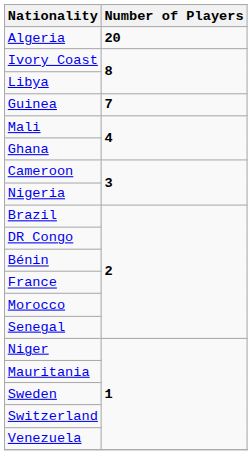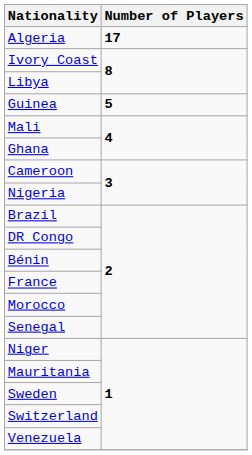 <table class="wikitable">
 <tr>
 <th>Nationality</th>
 <th>Number of Players</th>
 </tr>
 <tr>
 <td> <a href='#'>Algeria</a></td>
-<td><strong>20</strong></td>
+<td><strong>17</strong></td>
 </tr>
 <tr>
 <td> <a href='#'>Ivory Coast</a></td>
 <td align="left" rowspan="2"><strong>8</strong></td>
 </tr>
 <tr>
 <td> <a href='#'>Libya</a></td>
 </tr>
 <tr>
 <td> <a href='#'>Guinea</a></td>
-<td><strong>7</strong></td>
+<td><strong>5</strong></td>
 </tr>
 <tr>
 <td> <a href='#'>Mali</a></td>
 <td align="left" rowspan="2"><strong>4</strong></td>
 </tr>
 <tr>
 <td> <a href='#'>Ghana</a></td>
 </tr>
 <tr>
 <td> <a href='#'>Cameroon</a></td>
 <td align="left" rowspan="2"><strong>3</strong></td>
 </tr>
 <tr>
 <td> <a href='#'>Nigeria</a></td>
 </tr>
 <tr>
 <td> <a href='#'>Brazil</a></td>
 <td align="left" rowspan="6"><strong>2</strong></td>
 </tr>
 <tr>
 <td> <a href='#'>DR Congo</a></td>
 </tr>
 <tr>
 <td> <a href='#'>Bénin</a></td>
 </tr>
 <tr>
 <td> <a href='#'>France</a></td>
 </tr>
 <tr>
 <td> <a href='#'>Morocco</a></td>
 </tr>
 <tr>
 <td> <a href='#'>Senegal</a></td>
 </tr>
 <tr>
 <td> <a href='#'>Niger</a></td>
 <td align="left" rowspan="5"><strong>1</strong></td>
 </tr>
 <tr>
 <td> <a href='#'>Mauritania</a></td>
 </tr>
 <tr>
 <td> <a href='#'>Sweden</a></td>
 </tr>
 <tr>
 <td> <a href='#'>Switzerland</a></td>
 </tr>
 <tr>
 <td> <a href='#'>Venezuela</a></td>
 </tr>
 <tr>
 </tr>
 </table>
